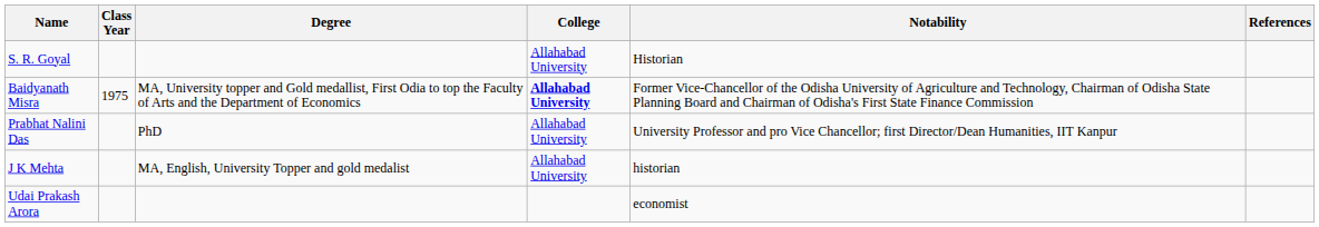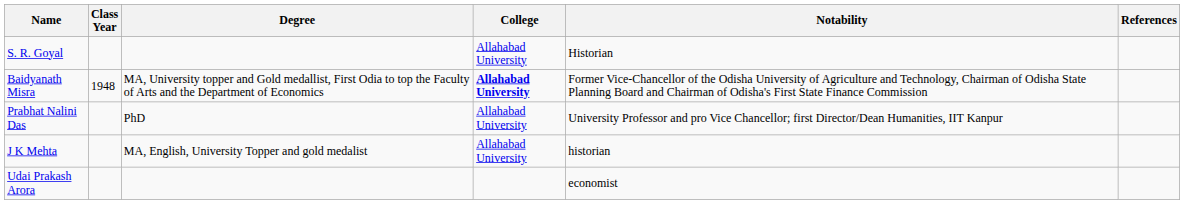 <table class="wikitable">
 <tr>
 <th>Name</th>
 <th>Class<br>Year</th>
 <th>Degree</th>
 <th>College</th>
 <th>Notability</th>
 <th>References</th>
 </tr>
 <tr>
 <td><a href='#'>S. R. Goyal</a></td>
 <td></td>
 <td></td>
 <td><a href='#'>Allahabad University</a></td>
 <td>Historian</td>
 <td></td>
 </tr>
 <tr>
 <td><a href='#'>Baidyanath Misra</a></td>
-<td>1975</td>
+<td>1948</td>
 <td>MA, University topper and Gold medallist, First Odia to top the Faculty of Arts and the Department of Economics</td>
 <td><strong><a href='#'>Allahabad University</a></strong></td>
 <td>Former Vice-Chancellor of the Odisha University of Agriculture and Technology, Chairman of Odisha State Planning Board and Chairman of Odisha's First State Finance Commission</td>
 <td></td>
 </tr>
 <tr>
 <td><a href='#'>Prabhat Nalini Das</a></td>
 <td></td>
 <td>PhD</td>
 <td><a href='#'>Allahabad University</a></td>
 <td>University Professor and pro Vice Chancellor; first Director/Dean Humanities, IIT Kanpur</td>
 <td></td>
 </tr>
 <tr>
 <td><a href='#'>J K Mehta</a></td>
 <td></td>
 <td>MA, English, University Topper and gold medalist</td>
 <td><a href='#'>Allahabad University</a></td>
 <td>historian</td>
 <td></td>
 </tr>
 <tr>
 <td><a href='#'>Udai Prakash Arora</a></td>
 <td></td>
 <td></td>
 <td></td>
 <td>economist</td>
 <td></td>
 </tr>
 </table>
